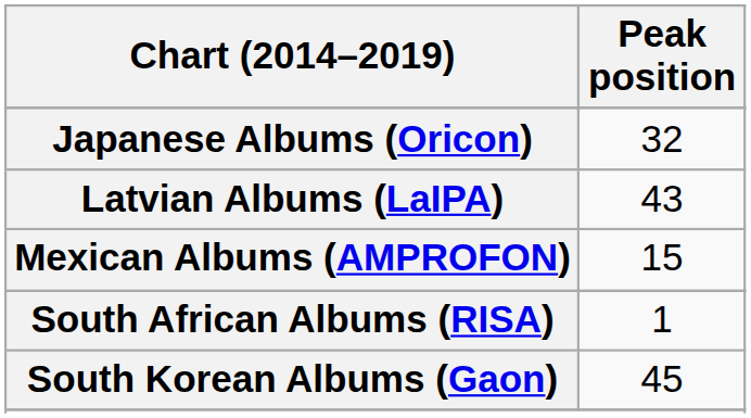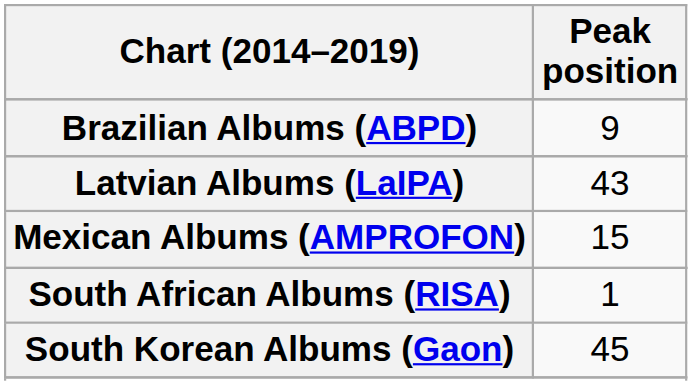 <table class="wikitable plainrowheaders sortable" style="text-align:center;">
 <tr>
 <th scope="col">Chart (2014–2019)</th>
 <th scope="col">Peak<br>position</th>
+</tr>
+<tr>
+</tr>
+<tr>
+</tr>
+<tr>
+</tr>
+<tr>
+</tr>
+<tr>
+<th scope="row">Brazilian Albums (<a href='#'>ABPD</a>)</th>
+<td>9</td>
 </tr>
 <tr>
 </tr>
 <tr>
 </tr>
 <tr>
 </tr>
 <tr>
 </tr>
 <tr>
 </tr>
 <tr>
 </tr>
 <tr>
 </tr>
 <tr>
 </tr>
 <tr>
 </tr>
 <tr>
-</tr>
-<tr>
-</tr>
-<tr>
-</tr>
-<tr>
-</tr>
-<tr>
-</tr>
-<tr>
-<th scope="row">Japanese Albums (<a href='#'>Oricon</a>)</th>
-<td>32</td>
 </tr>
 <tr>
 <th scope="row">Latvian Albums (<a href='#'>LaIPA</a>)</th>
 <td>43</td>
 </tr>
 <tr>
 <th scope="row">Mexican Albums (<a href='#'>AMPROFON</a>)</th>
 <td>15</td>
 </tr>
 <tr>
 </tr>
 <tr>
 </tr>
 <tr>
 </tr>
 <tr>
 </tr>
 <tr>
 </tr>
 <tr>
 <th scope="row">South African Albums (<a href='#'>RISA</a>)</th>
 <td>1</td>
 </tr>
 <tr>
 <th scope="row">South Korean Albums (<a href='#'>Gaon</a>)</th>
 <td>45</td>
 </tr>
 <tr>
 </tr>
 <tr>
 </tr>
 <tr>
 </tr>
 <tr>
 </tr>
 <tr>
 </tr>
 </table>
